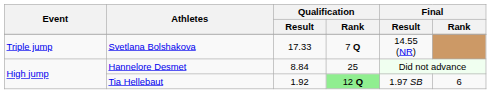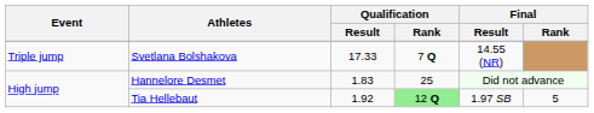 <table class="wikitable" border="1" style="font-size:90%">
 <tr>
 <th rowspan="2" width="150">Event</th>
 <th rowspan="2" width="250">Athletes</th>
 <th colspan="2" width="150">Qualification</th>
 <th colspan="2" width="150">Final</th>
 </tr>
 <tr>
 <th width="75">Result</th>
 <th width="75">Rank</th>
 <th width="75">Result</th>
 <th width="75">Rank</th>
 </tr>
 <tr>
 </tr>
 <tr>
 <td><a href='#'>Triple jump</a></td>
 <td><a href='#'>Svetlana Bolshakova</a></td>
 <td align=center>17.33</td>
 <td align=center>7 <strong>Q</strong></td>
 <td align=center>14.55<br>(<a href='#'>NR</a>)</td>
 <td align=center bgcolor=cc9966></td>
 </tr>
 <tr>
 <td rowspan="2"><a href='#'>High jump</a></td>
 <td><a href='#'>Hannelore Desmet</a></td>
-<td align=center>8.84</td>
+<td align=center>1.83</td>
 <td align=center>25</td>
 <td align=center colspan=2 bgcolor=honeydew>Did not advance</td>
 </tr>
 <tr>
 <td><a href='#'>Tia Hellebaut</a></td>
 <td align=center>1.92</td>
 <td align=center style="background: lightgreen;">12 <strong>Q</strong></td>
 <td align=center>1.97 <em>SB</em></td>
-<td align=center>6</td>
+<td align=center>5</td>
 </tr>
 </table>
